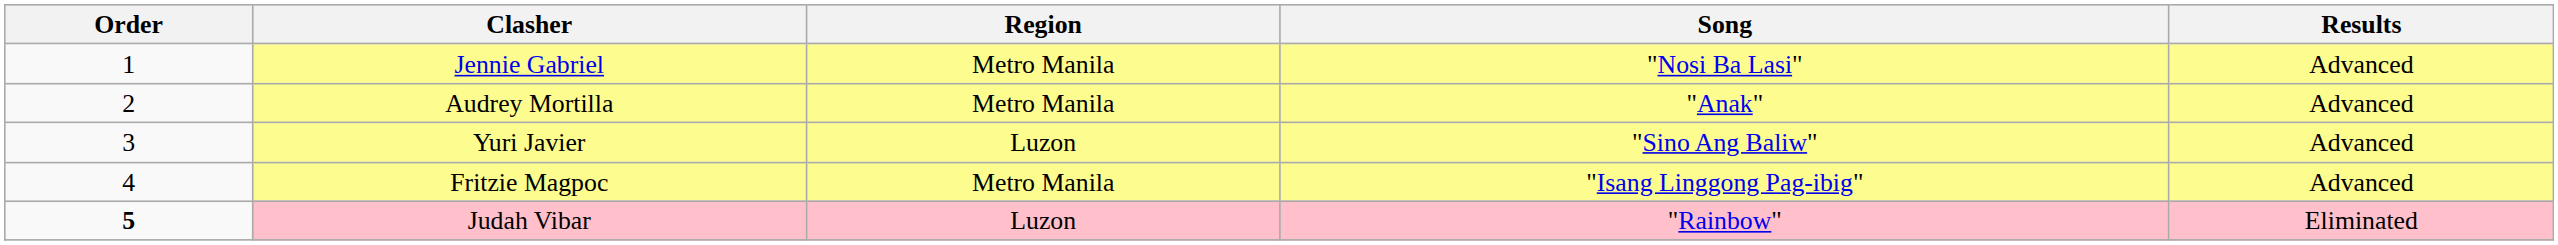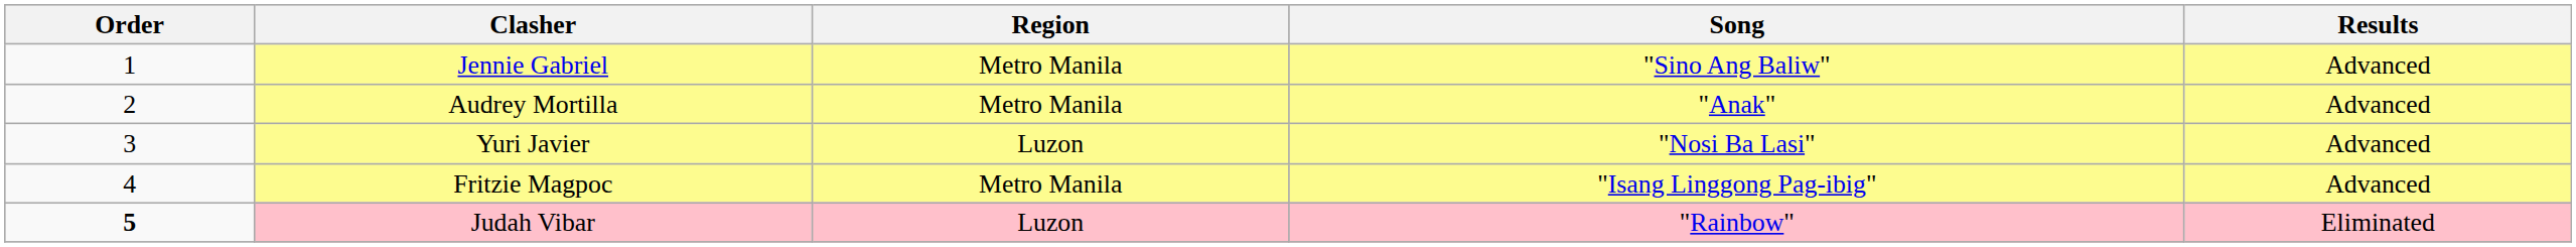 <table class="wikitable" style="text-align:center; line-height:17px; width:100%;">
 <tr>
 <th>Order</th>
 <th>Clasher</th>
 <th>Region</th>
 <th>Song</th>
 <th>Results</th>
 </tr>
 <tr>
 <td>1</td>
 <td style="background:#fdfc8f;"><a href='#'>Jennie Gabriel</a></td>
 <td style="background:#fdfc8f;">Metro Manila</td>
-<td style="background:#fdfc8f;">"<a href='#'>Nosi Ba Lasi</a>"</td>
+<td style="background:#fdfc8f;">"<a href='#'>Sino Ang Baliw</a>"</td>
 <td style="background:#fdfc8f;">Advanced</td>
 </tr>
 <tr>
 <td>2</td>
 <td style="background:#fdfc8f;">Audrey Mortilla</td>
 <td style="background:#fdfc8f;">Metro Manila</td>
 <td style="background:#fdfc8f;">"<a href='#'>Anak</a>"</td>
 <td style="background:#fdfc8f;">Advanced</td>
 </tr>
 <tr>
 <td>3</td>
 <td style="background:#fdfc8f;">Yuri Javier</td>
 <td style="background:#fdfc8f;">Luzon</td>
-<td style="background:#fdfc8f;">"<a href='#'>Sino Ang Baliw</a>"</td>
+<td style="background:#fdfc8f;">"<a href='#'>Nosi Ba Lasi</a>"</td>
 <td style="background:#fdfc8f;">Advanced</td>
 </tr>
 <tr>
 <td>4</td>
 <td style="background:#fdfc8f;">Fritzie Magpoc</td>
 <td style="background:#fdfc8f;">Metro Manila</td>
 <td style="background:#fdfc8f;">"<a href='#'>Isang Linggong Pag-ibig</a>"</td>
 <td style="background:#fdfc8f;">Advanced</td>
 </tr>
 <tr>
 <td><strong>5</strong></td>
 <td style="background:pink;">Judah Vibar</td>
 <td style="background:pink;">Luzon</td>
 <td style="background:pink;">"<a href='#'>Rainbow</a>"</td>
 <td style="background:pink;">Eliminated</td>
 </tr>
 </table>
